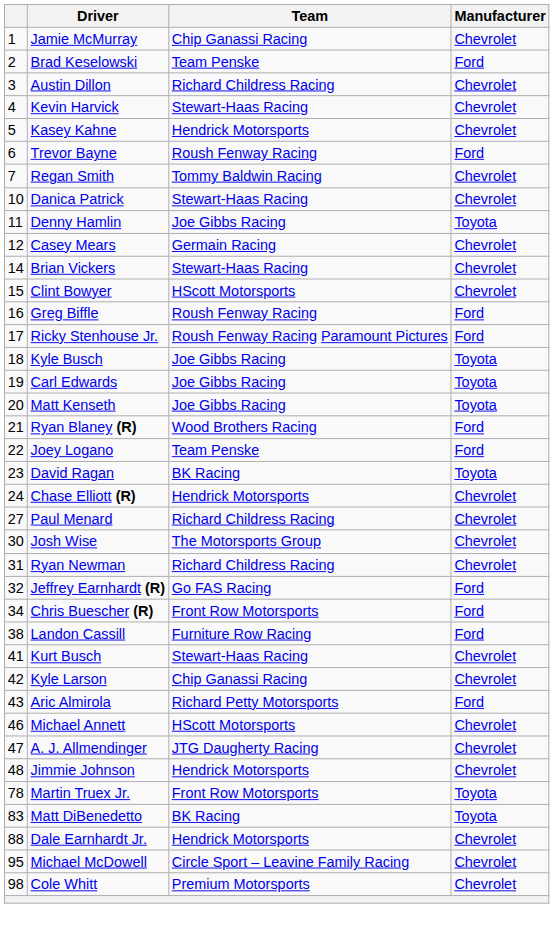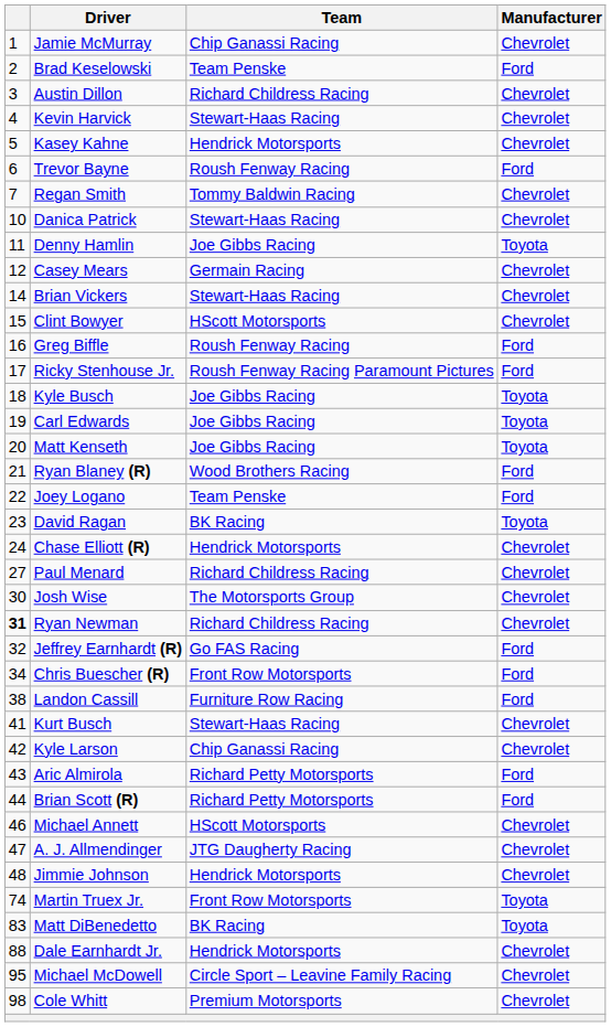 <table class="wikitable" style="font-size:95%">
 <tr>
 <th></th>
 <th>Driver</th>
 <th>Team</th>
 <th>Manufacturer</th>
 </tr>
 <tr>
 <td>1</td>
 <td><a href='#'>Jamie McMurray</a></td>
 <td><a href='#'>Chip Ganassi Racing</a></td>
 <td><a href='#'>Chevrolet</a></td>
 </tr>
 <tr>
 <td>2</td>
 <td><a href='#'>Brad Keselowski</a></td>
 <td><a href='#'>Team Penske</a></td>
 <td><a href='#'>Ford</a></td>
 </tr>
 <tr>
 <td>3</td>
 <td><a href='#'>Austin Dillon</a></td>
 <td><a href='#'>Richard Childress Racing</a></td>
 <td><a href='#'>Chevrolet</a></td>
 </tr>
 <tr>
 <td>4</td>
 <td><a href='#'>Kevin Harvick</a></td>
 <td><a href='#'>Stewart-Haas Racing</a></td>
 <td><a href='#'>Chevrolet</a></td>
 </tr>
 <tr>
 <td>5</td>
 <td><a href='#'>Kasey Kahne</a></td>
 <td><a href='#'>Hendrick Motorsports</a></td>
 <td><a href='#'>Chevrolet</a></td>
 </tr>
 <tr>
 <td>6</td>
 <td><a href='#'>Trevor Bayne</a></td>
 <td><a href='#'>Roush Fenway Racing</a></td>
 <td><a href='#'>Ford</a></td>
 </tr>
 <tr>
 <td>7</td>
 <td><a href='#'>Regan Smith</a></td>
 <td><a href='#'>Tommy Baldwin Racing</a></td>
 <td><a href='#'>Chevrolet</a></td>
 </tr>
 <tr>
 <td>10</td>
 <td><a href='#'>Danica Patrick</a></td>
 <td><a href='#'>Stewart-Haas Racing</a></td>
 <td><a href='#'>Chevrolet</a></td>
 </tr>
 <tr>
 <td>11</td>
 <td><a href='#'>Denny Hamlin</a></td>
 <td><a href='#'>Joe Gibbs Racing</a></td>
 <td><a href='#'>Toyota</a></td>
 </tr>
 <tr>
 <td>12</td>
 <td><a href='#'>Casey Mears</a></td>
 <td><a href='#'>Germain Racing</a></td>
 <td><a href='#'>Chevrolet</a></td>
 </tr>
 <tr>
 <td>14</td>
 <td><a href='#'>Brian Vickers</a></td>
 <td><a href='#'>Stewart-Haas Racing</a></td>
 <td><a href='#'>Chevrolet</a></td>
 </tr>
 <tr>
 <td>15</td>
 <td><a href='#'>Clint Bowyer</a></td>
 <td><a href='#'>HScott Motorsports</a></td>
 <td><a href='#'>Chevrolet</a></td>
 </tr>
 <tr>
 <td>16</td>
 <td><a href='#'>Greg Biffle</a></td>
 <td><a href='#'>Roush Fenway Racing</a></td>
 <td><a href='#'>Ford</a></td>
 </tr>
 <tr>
 <td>17</td>
 <td><a href='#'>Ricky Stenhouse Jr.</a></td>
 <td><a href='#'>Roush Fenway Racing</a> <a href='#'>Paramount Pictures</a></td>
 <td><a href='#'>Ford</a></td>
 </tr>
 <tr>
 <td>18</td>
 <td><a href='#'>Kyle Busch</a></td>
 <td><a href='#'>Joe Gibbs Racing</a></td>
 <td><a href='#'>Toyota</a></td>
 </tr>
 <tr>
 <td>19</td>
 <td><a href='#'>Carl Edwards</a></td>
 <td><a href='#'>Joe Gibbs Racing</a></td>
 <td><a href='#'>Toyota</a></td>
 </tr>
 <tr>
 <td>20</td>
 <td><a href='#'>Matt Kenseth</a></td>
 <td><a href='#'>Joe Gibbs Racing</a></td>
 <td><a href='#'>Toyota</a></td>
 </tr>
 <tr>
 <td>21</td>
 <td><a href='#'>Ryan Blaney</a> <strong>(R)</strong></td>
 <td><a href='#'>Wood Brothers Racing</a></td>
 <td><a href='#'>Ford</a></td>
 </tr>
 <tr>
 <td>22</td>
 <td><a href='#'>Joey Logano</a></td>
 <td><a href='#'>Team Penske</a></td>
 <td><a href='#'>Ford</a></td>
 </tr>
 <tr>
 <td>23</td>
 <td><a href='#'>David Ragan</a></td>
 <td><a href='#'>BK Racing</a></td>
 <td><a href='#'>Toyota</a></td>
 </tr>
 <tr>
 <td>24</td>
 <td><a href='#'>Chase Elliott</a> <strong>(R)</strong></td>
 <td><a href='#'>Hendrick Motorsports</a></td>
 <td><a href='#'>Chevrolet</a></td>
 </tr>
 <tr>
 <td>27</td>
 <td><a href='#'>Paul Menard</a></td>
 <td><a href='#'>Richard Childress Racing</a></td>
 <td><a href='#'>Chevrolet</a></td>
 </tr>
 <tr>
 <td>30</td>
 <td><a href='#'>Josh Wise</a></td>
 <td><a href='#'>The Motorsports Group</a></td>
 <td><a href='#'>Chevrolet</a></td>
 </tr>
 <tr>
-<td>31</td>
+<td><strong>31</strong></td>
 <td><a href='#'>Ryan Newman</a></td>
 <td><a href='#'>Richard Childress Racing</a></td>
 <td><a href='#'>Chevrolet</a></td>
 </tr>
 <tr>
 <td>32</td>
 <td><a href='#'>Jeffrey Earnhardt</a> <strong>(R)</strong></td>
 <td><a href='#'>Go FAS Racing</a></td>
 <td><a href='#'>Ford</a></td>
 </tr>
 <tr>
 <td>34</td>
 <td><a href='#'>Chris Buescher</a> <strong>(R)</strong></td>
 <td><a href='#'>Front Row Motorsports</a></td>
 <td><a href='#'>Ford</a></td>
 </tr>
 <tr>
 <td>38</td>
 <td><a href='#'>Landon Cassill</a></td>
 <td><a href='#'>Furniture Row Racing</a></td>
 <td><a href='#'>Ford</a></td>
 </tr>
 <tr>
 <td>41</td>
 <td><a href='#'>Kurt Busch</a></td>
 <td><a href='#'>Stewart-Haas Racing</a></td>
 <td><a href='#'>Chevrolet</a></td>
 </tr>
 <tr>
 <td>42</td>
 <td><a href='#'>Kyle Larson</a></td>
 <td><a href='#'>Chip Ganassi Racing</a></td>
 <td><a href='#'>Chevrolet</a></td>
 </tr>
 <tr>
 <td>43</td>
 <td><a href='#'>Aric Almirola</a></td>
 <td><a href='#'>Richard Petty Motorsports</a></td>
 <td><a href='#'>Ford</a></td>
 </tr>
 <tr>
+<td>44</td>
+<td><a href='#'>Brian Scott</a> <strong>(R)</strong></td>
+<td><a href='#'>Richard Petty Motorsports</a></td>
+<td><a href='#'>Ford</a></td>
+</tr>
+<tr>
 <td>46</td>
 <td><a href='#'>Michael Annett</a></td>
 <td><a href='#'>HScott Motorsports</a></td>
 <td><a href='#'>Chevrolet</a></td>
 </tr>
 <tr>
 <td>47</td>
 <td><a href='#'>A. J. Allmendinger</a></td>
 <td><a href='#'>JTG Daugherty Racing</a></td>
 <td><a href='#'>Chevrolet</a></td>
 </tr>
 <tr>
 <td>48</td>
 <td><a href='#'>Jimmie Johnson</a></td>
 <td><a href='#'>Hendrick Motorsports</a></td>
 <td><a href='#'>Chevrolet</a></td>
 </tr>
 <tr>
-<td>78</td>
+<td>74</td>
 <td><a href='#'>Martin Truex Jr.</a></td>
 <td><a href='#'>Front Row Motorsports</a></td>
 <td><a href='#'>Toyota</a></td>
 </tr>
 <tr>
 <td>83</td>
 <td><a href='#'>Matt DiBenedetto</a></td>
 <td><a href='#'>BK Racing</a></td>
 <td><a href='#'>Toyota</a></td>
 </tr>
 <tr>
 <td>88</td>
 <td><a href='#'>Dale Earnhardt Jr.</a></td>
 <td><a href='#'>Hendrick Motorsports</a></td>
 <td><a href='#'>Chevrolet</a></td>
 </tr>
 <tr>
 <td>95</td>
 <td><a href='#'>Michael McDowell</a></td>
 <td><a href='#'>Circle Sport – Leavine Family Racing</a></td>
 <td><a href='#'>Chevrolet</a></td>
 </tr>
 <tr>
 <td>98</td>
 <td><a href='#'>Cole Whitt</a></td>
 <td><a href='#'>Premium Motorsports</a></td>
 <td><a href='#'>Chevrolet</a></td>
 </tr>
 <tr>
 <th colspan="4"></th>
 </tr>
 </table>
